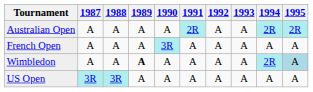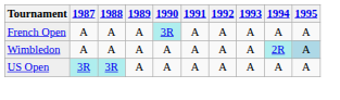 <table class="wikitable">
 <tr>
 <th>Tournament</th>
 <th><a href='#'>1987</a></th>
 <th><a href='#'>1988</a></th>
 <th><a href='#'>1989</a></th>
 <th><a href='#'>1990</a></th>
 <th><a href='#'>1991</a></th>
 <th><a href='#'>1992</a></th>
 <th><a href='#'>1993</a></th>
 <th><a href='#'>1994</a></th>
 <th><a href='#'>1995</a></th>
-</tr>
-<tr>
-<td style="background:#EFEFEF;"><a href='#'>Australian Open</a></td>
-<td align="center">A</td>
-<td align="center">A</td>
-<td align="center">A</td>
-<td align="center">A</td>
-<td align="center" style="background:#afeeee;"><a href='#'>2R</a></td>
-<td align="center">A</td>
-<td align="center">A</td>
-<td align="center" style="background:#afeeee;"><a href='#'>2R</a></td>
-<td align="center" style="background:#afeeee;"><a href='#'>2R</a></td>
 </tr>
 <tr>
 <td style="background:#EFEFEF;"><a href='#'>French Open</a></td>
 <td align="center">A</td>
 <td align="center">A</td>
 <td align="center">A</td>
 <td align="center" style="background:#afeeee;"><a href='#'>3R</a></td>
 <td align="center">A</td>
 <td align="center">A</td>
 <td align="center">A</td>
 <td align="center">A</td>
 <td align="center">A</td>
 </tr>
 <tr>
 <td style="background:#EFEFEF;"><a href='#'>Wimbledon</a></td>
 <td align="center">A</td>
 <td align="center">A</td>
-<td align="center"><strong>A</strong></td>
+<td align="center">A</td>
 <td align="center">A</td>
 <td align="center">A</td>
 <td align="center">A</td>
 <td align="center">A</td>
 <td align="center" style="background:#afeeee;"><a href='#'>2R</a></td>
 <td align="center" style="background: lightblue;">A</td>
 </tr>
 <tr>
 <td style="background:#EFEFEF;"><a href='#'>US Open</a></td>
 <td align="center" style="background:#afeeee;"><a href='#'>3R</a></td>
 <td align="center" style="background:#afeeee;"><a href='#'>3R</a></td>
 <td align="center">A</td>
 <td align="center">A</td>
 <td align="center">A</td>
 <td align="center">A</td>
 <td align="center">A</td>
 <td align="center">A</td>
 <td align="center">A</td>
 </tr>
 </table>
